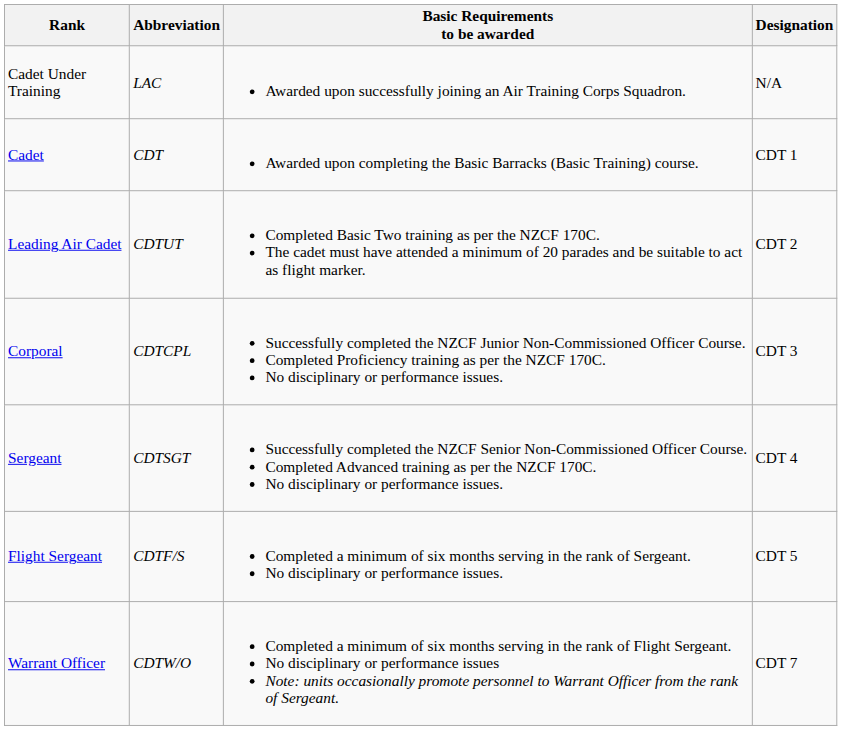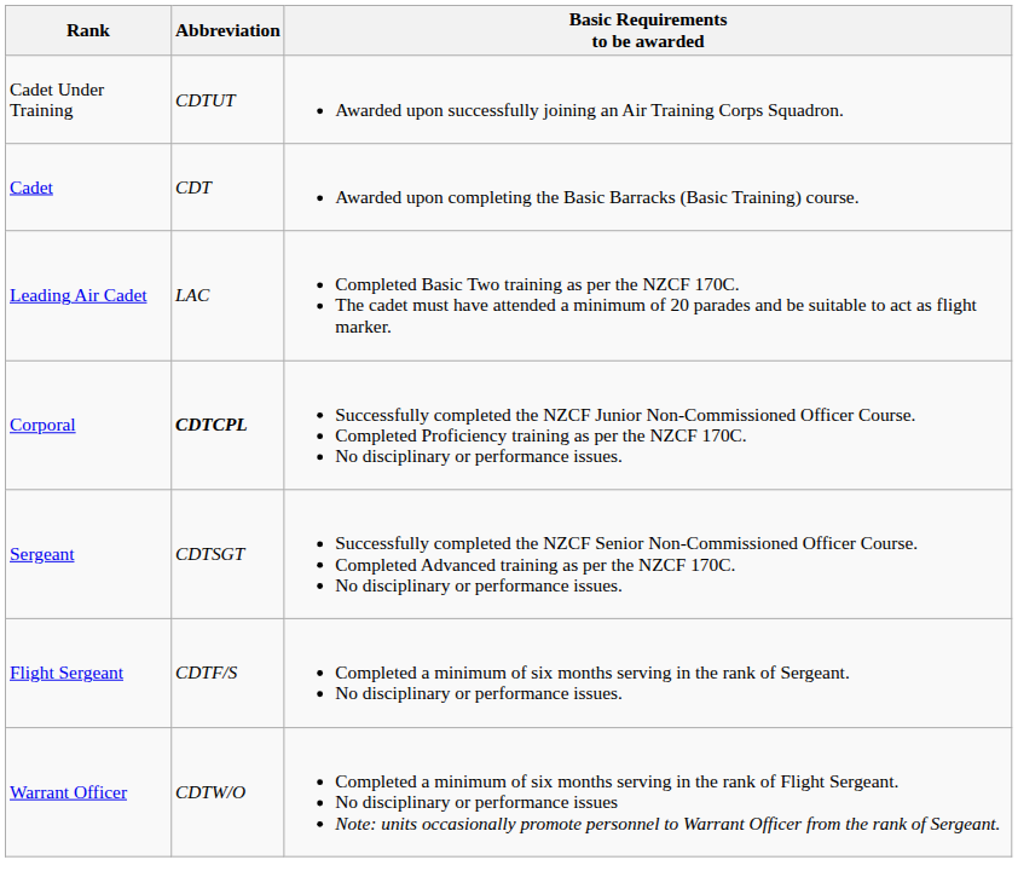 <table class="wikitable mw-collapsible">
 <tr>
 <th>Rank</th>
 <th>Abbreviation</th>
 <th>Basic Requirements<br>to be awarded</th>
-<th>Designation</th>
 </tr>
 <tr>
 <td>Cadet Under Training</td>
-<td><em>LAC</em></td>
+<td><em>CDTUT</em></td>
 <td><br><ul><li>Awarded upon successfully joining an Air Training Corps Squadron.</li></ul></td>
-<td>N/A</td>
 </tr>
 <tr>
 <td><a href='#'>Cadet</a></td>
 <td><em>CDT</em></td>
 <td><br><ul><li>Awarded upon completing the Basic Barracks (Basic Training) course.</li></ul></td>
-<td>CDT 1</td>
 </tr>
 <tr>
 <td><a href='#'>Leading Air Cadet</a></td>
-<td><em>CDTUT</em></td>
+<td><em>LAC</em></td>
 <td><br><ul><li>Completed Basic Two training as per the NZCF 170C.</li><li>The cadet must have attended a minimum of 20 parades and be suitable to act as flight marker.</li></ul></td>
-<td>CDT 2</td>
 </tr>
 <tr>
 <td><a href='#'>Corporal</a></td>
-<td><em>CDTCPL</em></td>
+<td><strong><em>CDTCPL</em></strong></td>
 <td><br><ul><li>Successfully completed the NZCF Junior Non-Commissioned Officer Course.</li><li>Completed Proficiency training as per the NZCF 170C.</li><li>No disciplinary or performance issues.</li></ul></td>
-<td>CDT 3</td>
 </tr>
 <tr>
 <td><a href='#'>Sergeant</a></td>
 <td><em>CDTSGT</em></td>
 <td><br><ul><li>Successfully completed the NZCF Senior Non-Commissioned Officer Course.</li><li>Completed Advanced training as per the NZCF 170C.</li><li>No disciplinary or performance issues.</li></ul></td>
-<td>CDT 4</td>
 </tr>
 <tr>
 <td><a href='#'>Flight Sergeant</a></td>
 <td><em>CDTF/S</em></td>
 <td><br><ul><li>Completed a minimum of six months serving in the rank of Sergeant.</li><li>No disciplinary or performance issues.</li></ul></td>
-<td>CDT 5</td>
 </tr>
 <tr>
 <td><a href='#'>Warrant Officer</a></td>
 <td><em>CDTW/O</em></td>
 <td><br><ul><li>Completed a minimum of six months serving in the rank of Flight Sergeant.</li><li>No disciplinary or performance issues</li><li><em>Note: units occasionally promote personnel to Warrant Officer from the rank of Sergeant.</em></li></ul></td>
-<td>CDT 7</td>
 </tr>
 </table>
